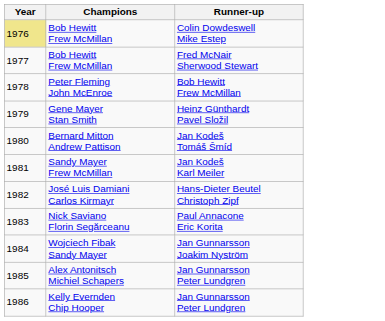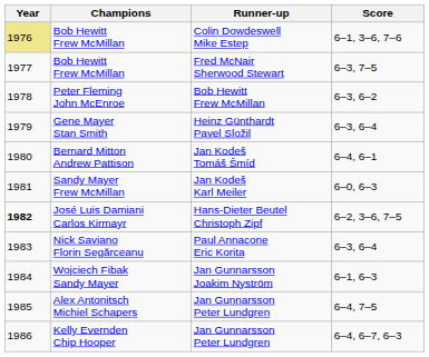 <table class="wikitable">
 <tr>
 <th style="width:60px">Year</th>
 <th style="width:200px">Champions</th>
 <th style="width:200px">Runner-up</th>
+<th style="width:130px">Score</th>
 </tr>
 <tr>
 <td style="background: khaki;">1976</td>
 <td> <a href='#'>Bob Hewitt</a><br> <a href='#'>Frew McMillan</a></td>
 <td> <a href='#'>Colin Dowdeswell</a><br> <a href='#'>Mike Estep</a></td>
+<td>6–1, 3–6, 7–6</td>
 </tr>
 <tr>
 <td>1977</td>
 <td> <a href='#'>Bob Hewitt</a><br> <a href='#'>Frew McMillan</a></td>
 <td> <a href='#'>Fred McNair</a><br> <a href='#'>Sherwood Stewart</a></td>
+<td>6–3, 7–5</td>
 </tr>
 <tr>
 <td>1978</td>
 <td> <a href='#'>Peter Fleming</a><br> <a href='#'>John McEnroe</a></td>
 <td> <a href='#'>Bob Hewitt</a><br> <a href='#'>Frew McMillan</a></td>
+<td>6–3, 6–2</td>
 </tr>
 <tr>
 <td>1979</td>
 <td> <a href='#'>Gene Mayer</a><br> <a href='#'>Stan Smith</a></td>
 <td> <a href='#'>Heinz Günthardt</a><br> <a href='#'>Pavel Složil</a></td>
+<td>6–3, 6–4</td>
 </tr>
 <tr>
 <td>1980</td>
 <td> <a href='#'>Bernard Mitton</a><br> <a href='#'>Andrew Pattison</a></td>
 <td> <a href='#'>Jan Kodeš</a><br> <a href='#'>Tomáš Šmíd</a></td>
+<td>6–4, 6–1</td>
 </tr>
 <tr>
 <td>1981</td>
 <td> <a href='#'>Sandy Mayer</a><br> <a href='#'>Frew McMillan</a></td>
 <td> <a href='#'>Jan Kodeš</a><br> <a href='#'>Karl Meiler</a></td>
+<td>6–0, 6–3</td>
 </tr>
 <tr>
-<td>1982</td>
+<td><strong>1982</strong></td>
 <td> <a href='#'>José Luis Damiani</a><br> <a href='#'>Carlos Kirmayr</a></td>
 <td> <a href='#'>Hans-Dieter Beutel</a><br> <a href='#'>Christoph Zipf</a></td>
+<td>6–2, 3–6, 7–5</td>
 </tr>
 <tr>
 <td>1983</td>
 <td> <a href='#'>Nick Saviano</a><br> <a href='#'>Florin Segărceanu</a></td>
 <td> <a href='#'>Paul Annacone</a><br> <a href='#'>Eric Korita</a></td>
+<td>6–3, 6–4</td>
 </tr>
 <tr>
 <td>1984</td>
 <td> <a href='#'>Wojciech Fibak</a><br> <a href='#'>Sandy Mayer</a></td>
 <td> <a href='#'>Jan Gunnarsson</a><br> <a href='#'>Joakim Nyström</a></td>
+<td>6–1, 6–3</td>
 </tr>
 <tr>
 <td>1985</td>
 <td> <a href='#'>Alex Antonitsch</a><br> <a href='#'>Michiel Schapers</a></td>
 <td> <a href='#'>Jan Gunnarsson</a><br> <a href='#'>Peter Lundgren</a></td>
+<td>6–4, 7–5</td>
 </tr>
 <tr>
 <td>1986</td>
 <td> <a href='#'>Kelly Evernden</a><br> <a href='#'>Chip Hooper</a></td>
 <td> <a href='#'>Jan Gunnarsson</a><br> <a href='#'>Peter Lundgren</a></td>
+<td>6–4, 6–7, 6–3</td>
 </tr>
 </table>
